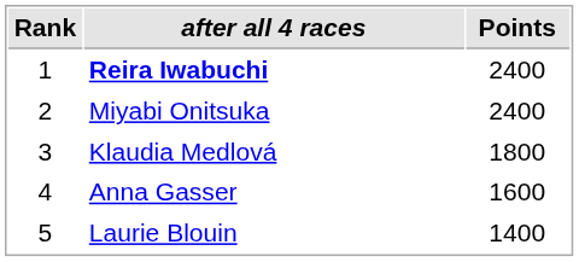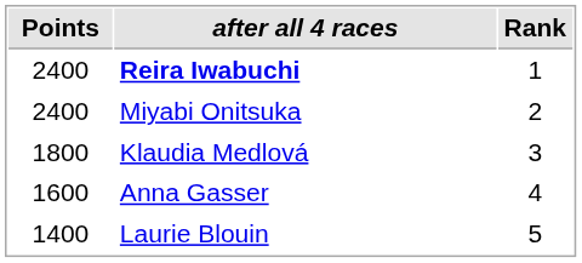 <table cellspacing="1" cellpadding="3" style="border:1px solid #aaa; font-size:86%;">
 <tr style="background:#e4e4e4;">
+<th style="border-bottom:1px solid #aaa; width:50px;">Points</th>
+<th style="border-bottom:1px solid #aaa; width:200px;"><em>after all 4 races</em></th>
 <th style="border-bottom:1px solid #aaa; width:10px;">Rank</th>
-<th style="border-bottom:1px solid #aaa; width:200px;"><em>after all 4 races</em></th>
-<th style="border-bottom:1px solid #aaa; width:50px;">Points</th>
 </tr>
 <tr>
+<td align=center>2400</td>
+<td><strong> <a href='#'>Reira Iwabuchi</a></strong></td>
 <td align=center>1</td>
-<td><strong> <a href='#'>Reira Iwabuchi</a></strong></td>
-<td align=center>2400</td>
 </tr>
 <tr>
+<td align=center>2400</td>
+<td> <a href='#'>Miyabi Onitsuka</a></td>
 <td align=center>2</td>
-<td> <a href='#'>Miyabi Onitsuka</a></td>
-<td align=center>2400</td>
 </tr>
 <tr>
+<td align=center>1800</td>
+<td> <a href='#'>Klaudia Medlová</a></td>
 <td align=center>3</td>
-<td> <a href='#'>Klaudia Medlová</a></td>
-<td align=center>1800</td>
 </tr>
 <tr>
+<td align=center>1600</td>
+<td> <a href='#'>Anna Gasser</a></td>
 <td align=center>4</td>
-<td> <a href='#'>Anna Gasser</a></td>
-<td align=center>1600</td>
 </tr>
 <tr>
+<td align=center>1400</td>
+<td> <a href='#'>Laurie Blouin</a></td>
 <td align=center>5</td>
-<td> <a href='#'>Laurie Blouin</a></td>
-<td align=center>1400</td>
 </tr>
 </table>
